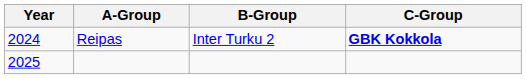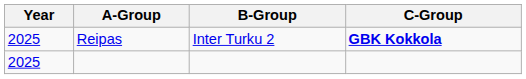 <table class="wikitable" style="width:45%">
 <tr>
 <th>Year</th>
 <th>A-Group</th>
 <th>B-Group</th>
 <th>C-Group</th>
 </tr>
 <tr>
-<td><a href='#'>2024</a></td>
+<td><a href='#'>2025</a></td>
 <td><a href='#'>Reipas</a></td>
 <td><a href='#'>Inter Turku 2</a></td>
 <td><strong><a href='#'>GBK Kokkola</a></strong></td>
 </tr>
 <tr>
 <td><a href='#'>2025</a></td>
 <td></td>
 <td></td>
 <td></td>
 </tr>
 </table>
